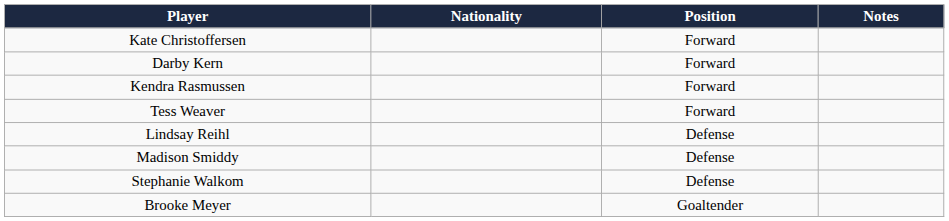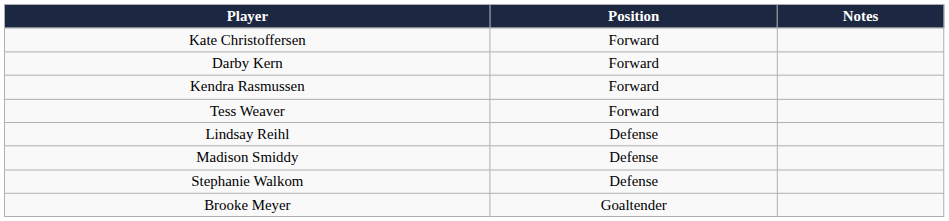 <table class="wikitable" width="80%">
 <tr align="center"  style=" background:#1c2841; color:white;">
 <td><strong>Player</strong></td>
-<td><strong>Nationality</strong></td>
 <td><strong>Position</strong></td>
 <td><strong>Notes</strong></td>
 </tr>
 <tr align="center">
 <td>Kate Christoffersen</td>
-<td></td>
 <td>Forward</td>
 <td></td>
 </tr>
 <tr align="center">
 <td>Darby Kern</td>
-<td></td>
 <td>Forward</td>
 <td></td>
 </tr>
 <tr align="center">
 <td>Kendra Rasmussen</td>
-<td></td>
 <td>Forward</td>
 <td></td>
 </tr>
 <tr align="center">
 <td>Tess Weaver</td>
-<td></td>
 <td>Forward</td>
 <td></td>
 </tr>
 <tr align="center">
 <td>Lindsay Reihl</td>
-<td></td>
 <td>Defense</td>
 <td></td>
 </tr>
 <tr align="center">
 <td>Madison Smiddy</td>
-<td></td>
 <td>Defense</td>
 <td></td>
 </tr>
 <tr align="center">
 <td>Stephanie Walkom</td>
-<td></td>
 <td>Defense</td>
 <td></td>
 </tr>
 <tr align="center">
 <td>Brooke Meyer</td>
-<td></td>
 <td>Goaltender</td>
 <td></td>
 </tr>
 </table>
